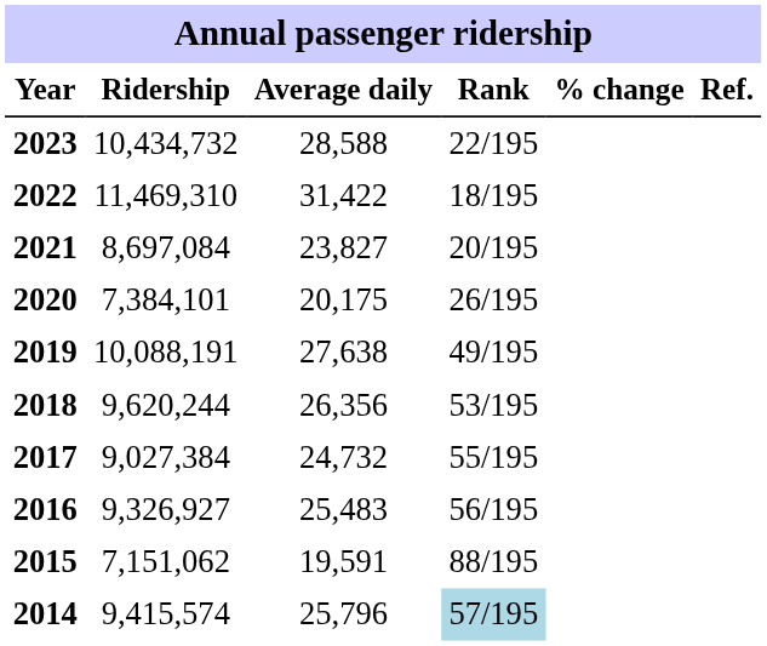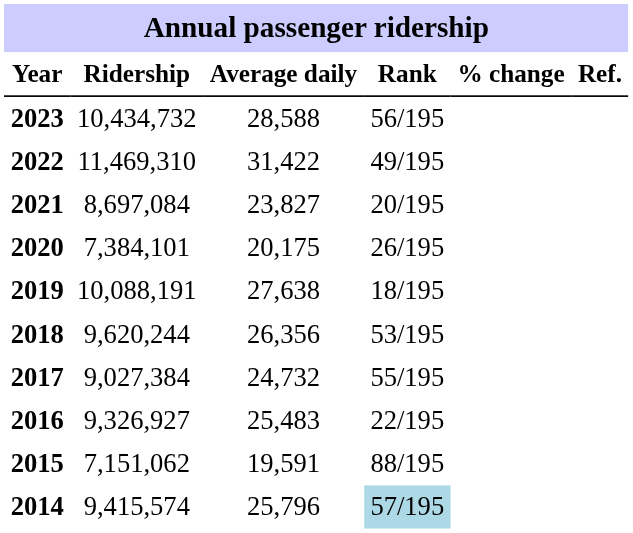 <table class="toccolours" cellpadding="4" cellspacing="0" style="text-align:right;">
 <tr>
 <th colspan="6"  style="background-color:#ccf; background-color:#ccf; font-size:110%; text-align:center;">Annual passenger ridership</th>
 </tr>
 <tr style="font-size:95%; text-align:center">
 <th style="border-bottom:1px solid black">Year</th>
 <th style="border-bottom:1px solid black">Ridership</th>
 <th style="border-bottom:1px solid black">Average daily</th>
 <th style="border-bottom:1px solid black">Rank</th>
 <th style="border-bottom:1px solid black">% change</th>
 <th style="border-bottom:1px solid black">Ref.</th>
 </tr>
 <tr style="text-align:center;">
 <td><strong>2023</strong></td>
 <td>10,434,732</td>
 <td>28,588</td>
-<td>22/195</td>
+<td>56/195</td>
 <td></td>
 <td></td>
 </tr>
 <tr>
 </tr>
 <tr style="text-align:center;">
 <td><strong>2022</strong></td>
 <td>11,469,310</td>
 <td>31,422</td>
-<td>18/195</td>
+<td>49/195</td>
 <td></td>
 <td></td>
 </tr>
 <tr style="text-align:center;">
 <td><strong>2021</strong></td>
 <td>8,697,084</td>
 <td>23,827</td>
 <td>20/195</td>
 <td></td>
 <td></td>
 </tr>
 <tr style="text-align:center;">
 <td><strong>2020</strong></td>
 <td>7,384,101</td>
 <td>20,175</td>
 <td>26/195</td>
 <td></td>
 <td></td>
 </tr>
 <tr style="text-align:center;">
 <td><strong>2019</strong></td>
 <td>10,088,191</td>
 <td>27,638</td>
-<td>49/195</td>
+<td>18/195</td>
 <td></td>
 <td></td>
 </tr>
 <tr style="text-align:center;">
 <td><strong>2018</strong></td>
 <td>9,620,244</td>
 <td>26,356</td>
 <td>53/195</td>
 <td></td>
 <td></td>
 </tr>
 <tr style="text-align:center;">
 <td><strong>2017</strong></td>
 <td>9,027,384</td>
 <td>24,732</td>
 <td>55/195</td>
 <td></td>
 <td></td>
 </tr>
 <tr style="text-align:center;">
 <td><strong>2016</strong></td>
 <td>9,326,927</td>
 <td>25,483</td>
-<td>56/195</td>
+<td>22/195</td>
 <td></td>
 <td></td>
 </tr>
 <tr style="text-align:center;">
 <td><strong>2015</strong></td>
 <td>7,151,062</td>
 <td>19,591</td>
 <td>88/195</td>
 <td></td>
 <td></td>
 </tr>
 <tr style="text-align:center;">
 <td><strong>2014</strong></td>
 <td>9,415,574</td>
 <td>25,796</td>
 <td style="background: lightblue;">57/195</td>
 <td></td>
 <td></td>
 </tr>
 </table>
